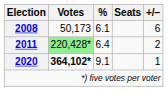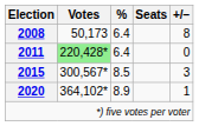 <table class="wikitable" style="font-size:97%; text-align:right;">
 <tr>
 <th>Election</th>
 <th>Votes</th>
 <th>%</th>
 <th>Seats</th>
 <th>+/−</th>
 </tr>
 <tr>
 <th><strong><a href='#'>2008</a></strong></th>
 <td>50,173</td>
-<td>6.1</td>
+<td>6.4</td>
 <td></td>
-<td> 6</td>
+<td> 8</td>
 </tr>
 <tr>
 <th><strong><a href='#'>2011</a></strong></th>
 <td style="background: lightgreen;">220,428*</td>
 <td>6.4</td>
 <td></td>
-<td> 2</td>
+<td> 0</td>
+</tr>
+<tr>
+<th><strong><a href='#'>2015</a></strong></th>
+<td>300,567*</td>
+<td>8.5</td>
+<td></td>
+<td> 3</td>
 </tr>
 <tr>
 <th><strong><a href='#'>2020</a></strong></th>
-<td><strong>364,102*</strong></td>
-<td>9.1</td>
+<td>364,102*</td>
+<td>8.9</td>
 <td></td>
 <td> 1</td>
 </tr>
 <tr>
 <td colspan=5><small><em>*) five votes per voter</em></small></td>
 </tr>
 </table>
